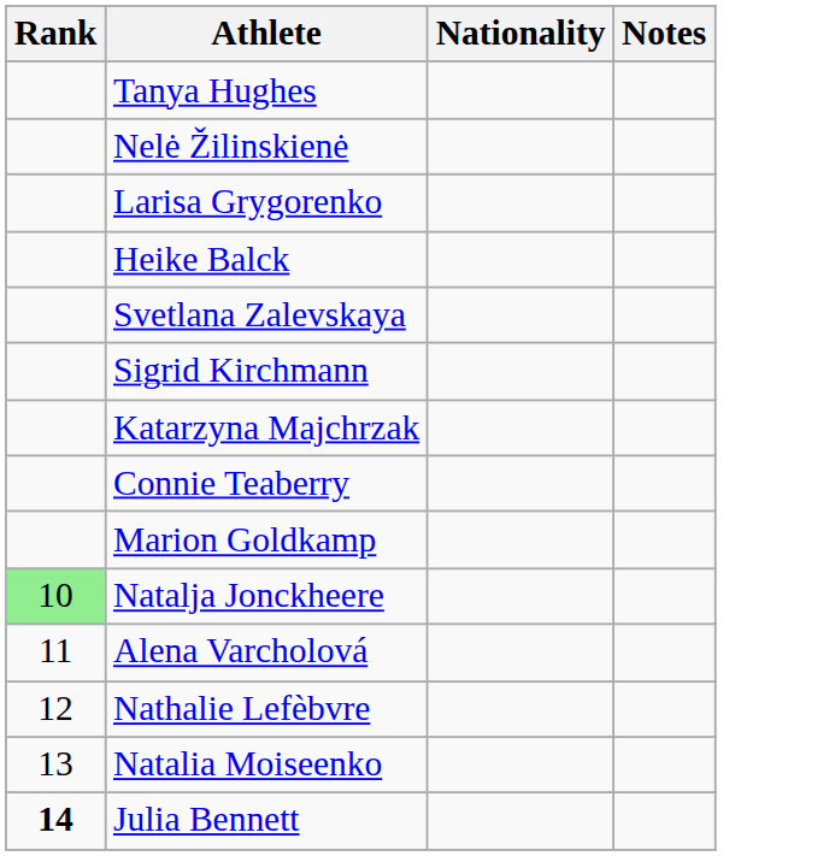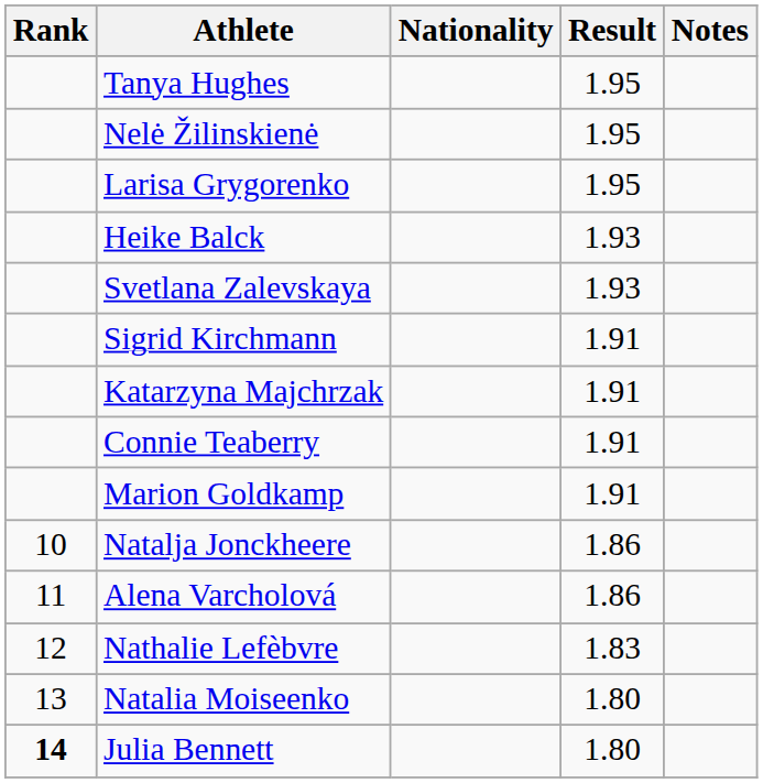 <table class="wikitable sortable" style="text-align:center">
 <tr>
 <th>Rank</th>
 <th>Athlete</th>
 <th>Nationality</th>
+<th>Result</th>
 <th>Notes</th>
 </tr>
 <tr>
 <td></td>
 <td align=left><a href='#'>Tanya Hughes</a></td>
 <td align=left></td>
+<td>1.95</td>
 <td></td>
 </tr>
 <tr>
 <td></td>
 <td align=left><a href='#'>Nelė Žilinskienė</a></td>
 <td align=left></td>
+<td>1.95</td>
 <td></td>
 </tr>
 <tr>
 <td></td>
 <td align=left><a href='#'>Larisa Grygorenko</a></td>
 <td align=left></td>
+<td>1.95</td>
 <td></td>
 </tr>
 <tr>
 <td></td>
 <td align=left><a href='#'>Heike Balck</a></td>
 <td align=left></td>
+<td>1.93</td>
 <td></td>
 </tr>
 <tr>
 <td></td>
 <td align=left><a href='#'>Svetlana Zalevskaya</a></td>
 <td align=left></td>
+<td>1.93</td>
 <td></td>
 </tr>
 <tr>
 <td></td>
 <td align=left><a href='#'>Sigrid Kirchmann</a></td>
 <td align=left></td>
+<td>1.91</td>
 <td></td>
 </tr>
 <tr>
 <td></td>
 <td align=left><a href='#'>Katarzyna Majchrzak</a></td>
 <td align=left></td>
+<td>1.91</td>
 <td></td>
 </tr>
 <tr>
 <td></td>
 <td align=left><a href='#'>Connie Teaberry</a></td>
 <td align=left></td>
+<td>1.91</td>
 <td></td>
 </tr>
 <tr>
 <td></td>
 <td align=left><a href='#'>Marion Goldkamp</a></td>
 <td align=left></td>
+<td>1.91</td>
 <td></td>
 </tr>
 <tr>
-<td style="background: lightgreen;">10</td>
+<td>10</td>
 <td align=left><a href='#'>Natalja Jonckheere</a></td>
 <td align=left></td>
+<td>1.86</td>
 <td></td>
 </tr>
 <tr>
 <td>11</td>
 <td align=left><a href='#'>Alena Varcholová</a></td>
 <td align=left></td>
+<td>1.86</td>
 <td></td>
 </tr>
 <tr>
 <td>12</td>
 <td align=left><a href='#'>Nathalie Lefèbvre</a></td>
 <td align=left></td>
+<td>1.83</td>
 <td></td>
 </tr>
 <tr>
 <td>13</td>
 <td align=left><a href='#'>Natalia Moiseenko</a></td>
 <td align=left></td>
+<td>1.80</td>
 <td></td>
 </tr>
 <tr>
 <td><strong>14</strong></td>
 <td align=left><a href='#'>Julia Bennett</a></td>
 <td align=left></td>
+<td>1.80</td>
 <td></td>
 </tr>
 </table>
